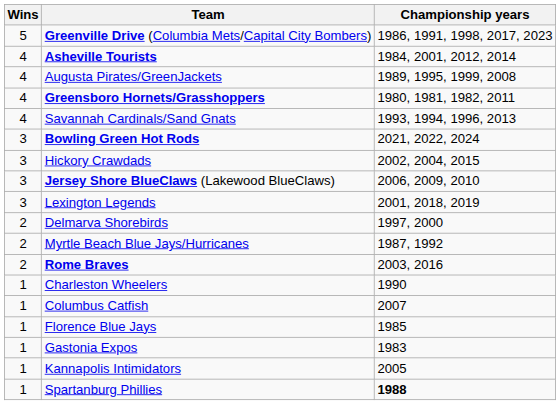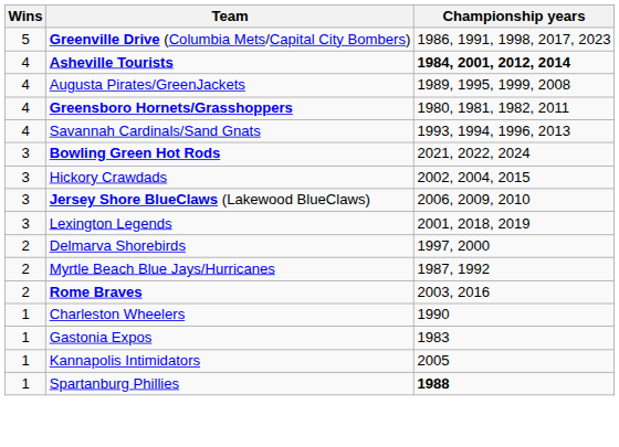 <table class="sortable wikitable" style="text-align:left;">
 <tr>
 <th>Wins</th>
 <th>Team</th>
 <th>Championship years</th>
 </tr>
 <tr>
 <td style="text-align:center;">5</td>
 <td><strong><a href='#'>Greenville Drive</a></strong> (<a href='#'>Columbia Mets</a>/<a href='#'>Capital City Bombers</a>)</td>
 <td>1986, 1991, 1998, 2017, 2023</td>
 </tr>
 <tr>
 <td style="text-align:center;">4</td>
 <td><strong><a href='#'>Asheville Tourists</a></strong></td>
-<td>1984, 2001, 2012, 2014</td>
+<td><strong>1984, 2001, 2012, 2014</strong></td>
 </tr>
 <tr>
 <td style="text-align:center;">4</td>
 <td><a href='#'>Augusta Pirates/GreenJackets</a></td>
 <td>1989, 1995, 1999, 2008</td>
 </tr>
 <tr>
 <td style="text-align:center;">4</td>
 <td><strong><a href='#'>Greensboro Hornets/Grasshoppers</a></strong></td>
 <td>1980, 1981, 1982, 2011</td>
 </tr>
 <tr>
 <td style="text-align:center;">4</td>
 <td><a href='#'>Savannah Cardinals/Sand Gnats</a></td>
 <td>1993, 1994, 1996, 2013</td>
 </tr>
 <tr>
 <td style="text-align:center;">3</td>
 <td><strong><a href='#'>Bowling Green Hot Rods</a></strong></td>
 <td>2021, 2022, 2024</td>
 </tr>
 <tr>
 <td style="text-align:center;">3</td>
 <td><a href='#'>Hickory Crawdads</a></td>
 <td>2002, 2004, 2015</td>
 </tr>
 <tr>
 <td style="text-align:center;">3</td>
 <td><strong><a href='#'>Jersey Shore BlueClaws</a></strong> (Lakewood BlueClaws)</td>
 <td>2006, 2009, 2010</td>
 </tr>
 <tr>
 <td style="text-align:center;">3</td>
 <td><a href='#'>Lexington Legends</a></td>
 <td>2001, 2018, 2019</td>
 </tr>
 <tr>
 <td style="text-align:center;">2</td>
 <td><a href='#'>Delmarva Shorebirds</a></td>
 <td>1997, 2000</td>
 </tr>
 <tr>
 <td style="text-align:center;">2</td>
 <td><a href='#'>Myrtle Beach Blue Jays/Hurricanes</a></td>
 <td>1987, 1992</td>
 </tr>
 <tr>
 <td style="text-align:center;">2</td>
 <td><strong><a href='#'>Rome Braves</a></strong></td>
 <td>2003, 2016</td>
 </tr>
 <tr>
 <td style="text-align:center;">1</td>
 <td><a href='#'>Charleston Wheelers</a></td>
 <td>1990</td>
 </tr>
 <tr>
 <td style="text-align:center;">1</td>
-<td><a href='#'>Columbus Catfish</a></td>
-<td>2007</td>
-</tr>
-<tr>
-<td style="text-align:center;">1</td>
-<td><a href='#'>Florence Blue Jays</a></td>
-<td>1985</td>
-</tr>
-<tr>
-<td style="text-align:center;">1</td>
 <td><a href='#'>Gastonia Expos</a></td>
 <td>1983</td>
 </tr>
 <tr>
 <td style="text-align:center;">1</td>
 <td><a href='#'>Kannapolis Intimidators</a></td>
 <td>2005</td>
 </tr>
 <tr>
 <td style="text-align:center;">1</td>
 <td><a href='#'>Spartanburg Phillies</a></td>
 <td><strong>1988</strong></td>
 </tr>
 </table>
